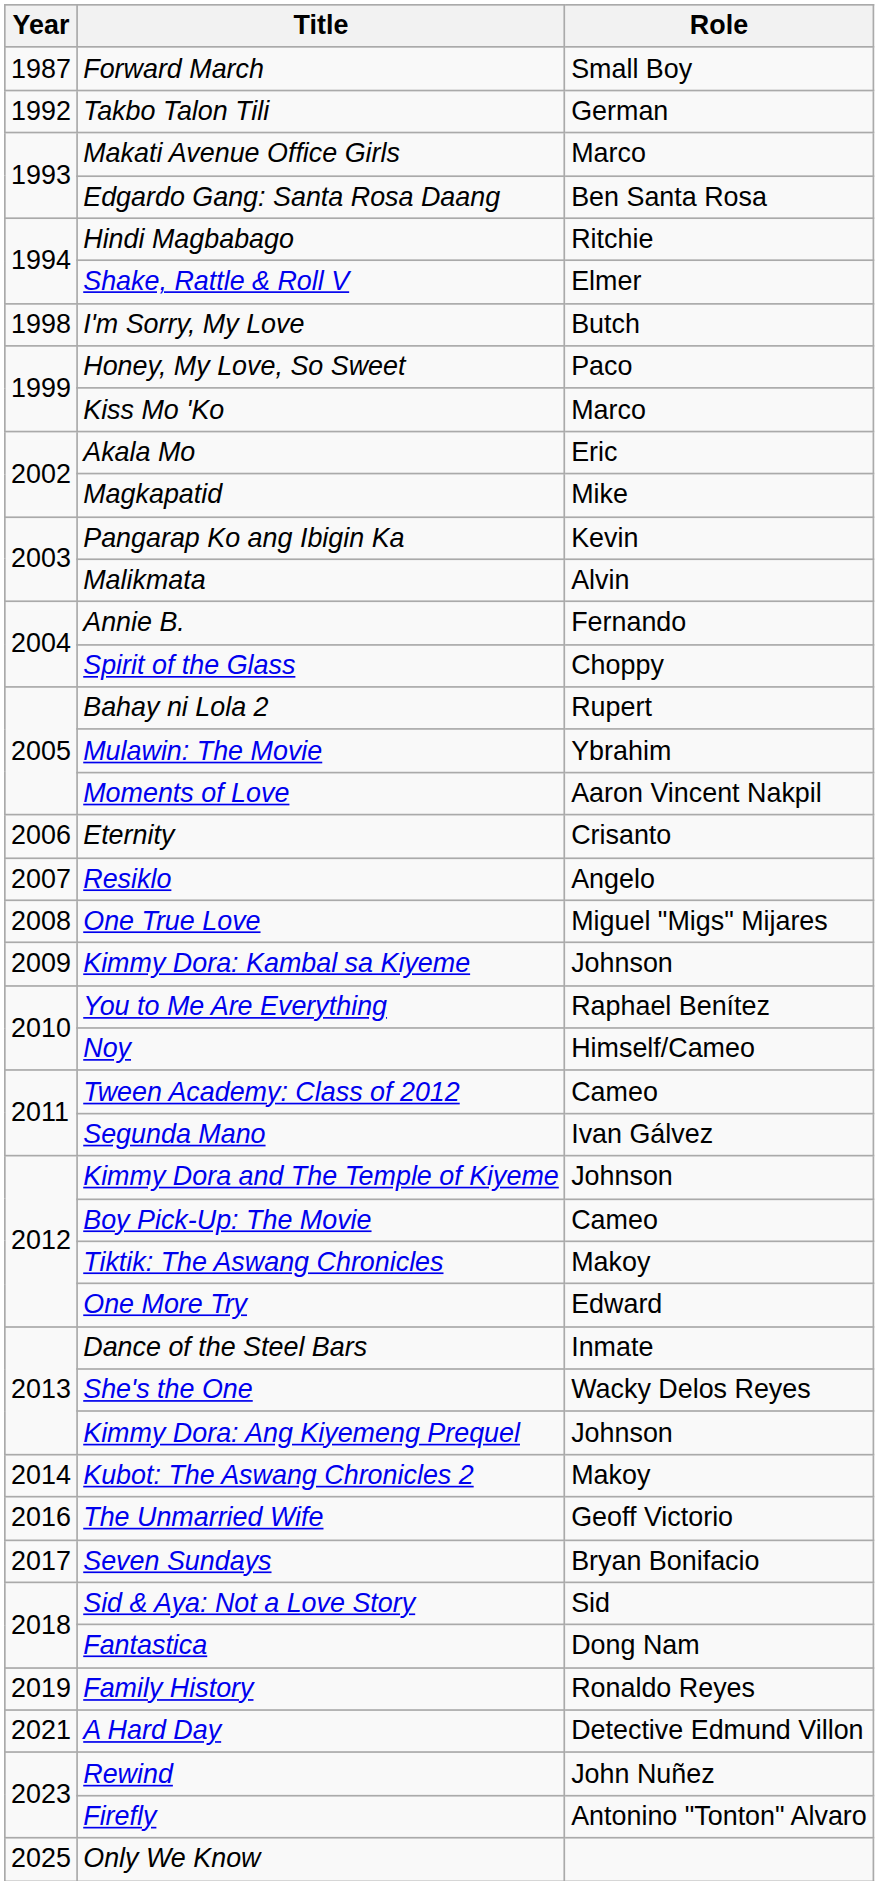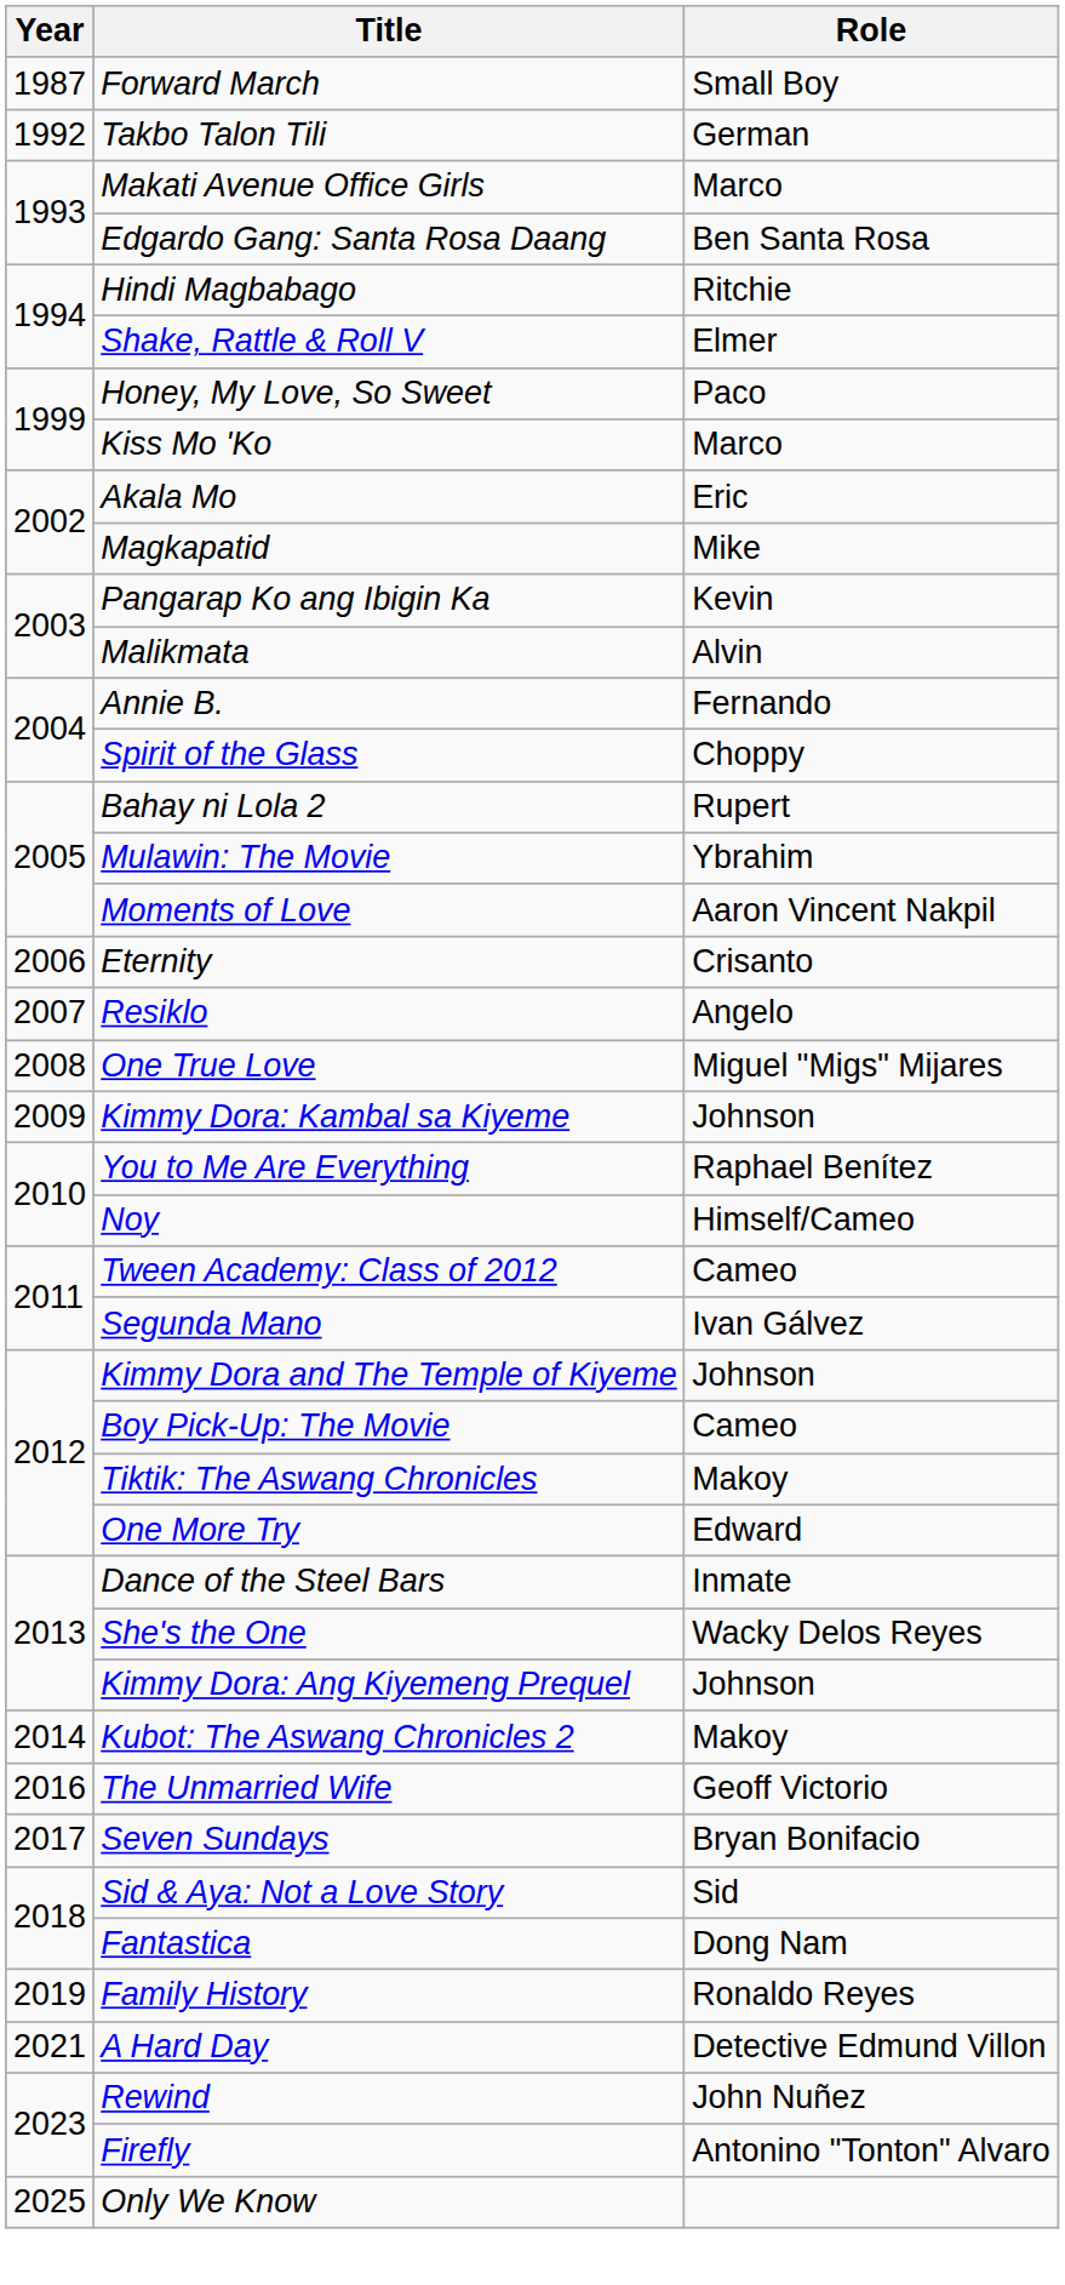 <table class="wikitable">
 <tr>
 <th>Year</th>
 <th>Title</th>
 <th>Role</th>
 </tr>
 <tr>
 <td>1987</td>
 <td><em>Forward March</em></td>
 <td>Small Boy</td>
 </tr>
 <tr>
 <td>1992</td>
 <td><em>Takbo Talon Tili</em></td>
 <td>German</td>
 </tr>
 <tr>
 <td rowspan="2">1993</td>
 <td><em>Makati Avenue Office Girls</em></td>
 <td>Marco</td>
 </tr>
 <tr>
 <td><em>Edgardo Gang: Santa Rosa Daang</em></td>
 <td>Ben Santa Rosa</td>
 </tr>
 <tr>
 <td rowspan="2">1994</td>
 <td><em>Hindi Magbabago</em></td>
 <td>Ritchie</td>
 </tr>
 <tr>
 <td><em><a href='#'>Shake, Rattle & Roll V</a></em></td>
 <td>Elmer</td>
-</tr>
-<tr>
-<td>1998</td>
-<td><em>I'm Sorry, My Love</em></td>
-<td>Butch</td>
 </tr>
 <tr>
 <td rowspan="2">1999</td>
 <td><em>Honey, My Love, So Sweet</em></td>
 <td>Paco</td>
 </tr>
 <tr>
 <td><em>Kiss Mo 'Ko</em></td>
 <td>Marco</td>
 </tr>
 <tr>
 <td rowspan="2">2002</td>
 <td><em>Akala Mo</em></td>
 <td>Eric</td>
 </tr>
 <tr>
 <td><em>Magkapatid</em></td>
 <td>Mike</td>
 </tr>
 <tr>
 <td rowspan="2">2003</td>
 <td><em>Pangarap Ko ang Ibigin Ka</em></td>
 <td>Kevin</td>
 </tr>
 <tr>
 <td><em>Malikmata</em></td>
 <td>Alvin</td>
 </tr>
 <tr>
 <td rowspan="2">2004</td>
 <td><em>Annie B.</em></td>
 <td>Fernando</td>
 </tr>
 <tr>
 <td><em><a href='#'>Spirit of the Glass</a></em></td>
 <td>Choppy</td>
 </tr>
 <tr>
 <td rowspan="3">2005</td>
 <td><em>Bahay ni Lola 2</em></td>
 <td>Rupert</td>
 </tr>
 <tr>
 <td><em><a href='#'>Mulawin: The Movie</a></em></td>
 <td>Ybrahim</td>
 </tr>
 <tr>
 <td><em><a href='#'>Moments of Love</a></em></td>
 <td>Aaron Vincent Nakpil</td>
 </tr>
 <tr>
 <td>2006</td>
 <td><em> Eternity</em></td>
 <td>Crisanto</td>
 </tr>
 <tr>
 <td>2007</td>
 <td><em> <a href='#'>Resiklo</a></em></td>
 <td>Angelo</td>
 </tr>
 <tr>
 <td>2008</td>
 <td><em><a href='#'>One True Love</a></em></td>
 <td>Miguel "Migs" Mijares</td>
 </tr>
 <tr>
 <td>2009</td>
 <td><em><a href='#'>Kimmy Dora: Kambal sa Kiyeme</a></em></td>
 <td>Johnson</td>
 </tr>
 <tr>
 <td rowspan="2">2010</td>
 <td><em><a href='#'>You to Me Are Everything</a></em></td>
 <td>Raphael Benítez</td>
 </tr>
 <tr>
 <td><em><a href='#'>Noy</a></em></td>
 <td>Himself/Cameo</td>
 </tr>
 <tr>
 <td rowspan="2">2011</td>
 <td><em><a href='#'>Tween Academy: Class of 2012</a></em></td>
 <td>Cameo</td>
 </tr>
 <tr>
 <td><em><a href='#'>Segunda Mano</a></em></td>
 <td>Ivan Gálvez</td>
 </tr>
 <tr>
 <td rowspan="4">2012</td>
 <td><em><a href='#'>Kimmy Dora and The Temple of Kiyeme</a></em></td>
 <td>Johnson</td>
 </tr>
 <tr>
 <td><em><a href='#'>Boy Pick-Up: The Movie</a></em></td>
 <td>Cameo</td>
 </tr>
 <tr>
 <td><em><a href='#'>Tiktik: The Aswang Chronicles</a></em></td>
 <td>Makoy</td>
 </tr>
 <tr>
 <td><em><a href='#'>One More Try</a></em></td>
 <td>Edward</td>
 </tr>
 <tr>
 <td rowspan="3">2013</td>
 <td><em>Dance of the Steel Bars</em></td>
 <td>Inmate</td>
 </tr>
 <tr>
 <td><em><a href='#'>She's the One</a></em></td>
 <td>Wacky Delos Reyes</td>
 </tr>
 <tr>
 <td><em><a href='#'>Kimmy Dora: Ang Kiyemeng Prequel</a></em></td>
 <td>Johnson</td>
 </tr>
 <tr>
 <td>2014</td>
 <td><em><a href='#'>Kubot: The Aswang Chronicles 2</a></em></td>
 <td>Makoy</td>
 </tr>
 <tr>
 <td>2016</td>
 <td><em><a href='#'>The Unmarried Wife</a></em></td>
 <td>Geoff Victorio</td>
 </tr>
 <tr>
 <td>2017</td>
 <td><em><a href='#'>Seven Sundays</a></em></td>
 <td>Bryan Bonifacio</td>
 </tr>
 <tr>
 <td rowspan="2">2018</td>
 <td><em><a href='#'>Sid & Aya: Not a Love Story</a></em></td>
 <td>Sid</td>
 </tr>
 <tr>
 <td><em><a href='#'>Fantastica</a></em></td>
 <td>Dong Nam</td>
 </tr>
 <tr>
 <td>2019</td>
 <td><em><a href='#'>Family History</a></em></td>
 <td>Ronaldo Reyes</td>
 </tr>
 <tr>
 <td>2021</td>
 <td><em><a href='#'>A Hard Day</a></em></td>
 <td>Detective Edmund Villon</td>
 </tr>
 <tr>
 <td rowspan="2">2023</td>
 <td><em><a href='#'>Rewind</a></em></td>
 <td>John Nuñez</td>
 </tr>
 <tr>
 <td><em><a href='#'>Firefly</a></em></td>
 <td>Antonino "Tonton" Alvaro </td>
 </tr>
 <tr>
 <td>2025</td>
 <td><em>Only We Know</em></td>
 <td></td>
 </tr>
 </table>
